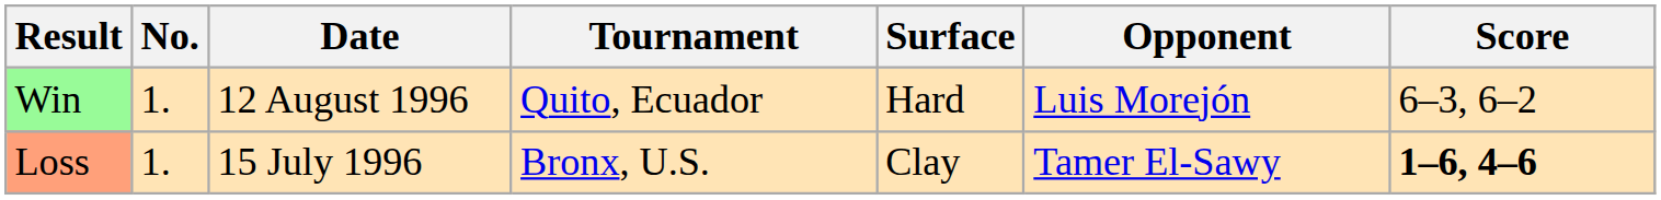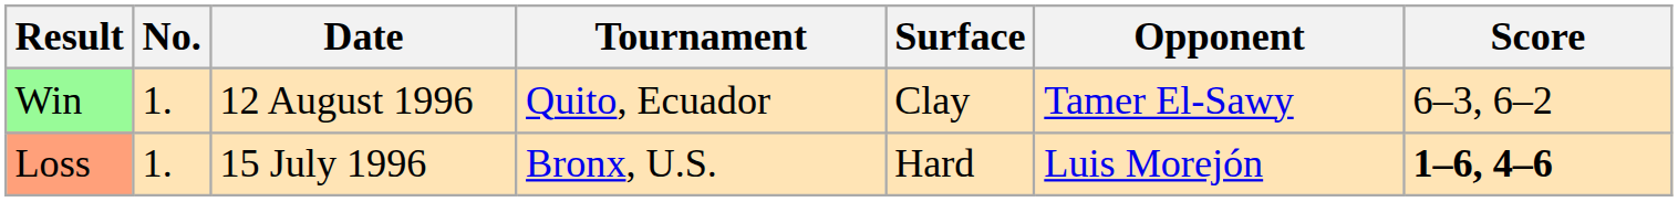 <table class="wikitable">
 <tr>
 <th style="width:40px">Result</th>
 <th style="width:20px" class="unsortable">No.</th>
 <th style="width:115px">Date</th>
 <th style="width:140px">Tournament</th>
 <th style="width:50px">Surface</th>
 <th style="width:140px">Opponent</th>
 <th style="width:100px" class="unsortable">Score</th>
 </tr>
 <tr style="background:moccasin;">
 <td style="background:#98fb98;">Win</td>
 <td>1.</td>
 <td>12 August 1996</td>
 <td><a href='#'>Quito</a>, Ecuador</td>
-<td>Hard</td>
-<td> <a href='#'>Luis Morejón</a></td>
+<td>Clay</td>
+<td> <a href='#'>Tamer El-Sawy</a></td>
 <td>6–3, 6–2</td>
 </tr>
 <tr style="background:moccasin;">
 <td style="background:#ffa07a;">Loss</td>
 <td>1.</td>
 <td>15 July 1996</td>
 <td><a href='#'>Bronx</a>, U.S.</td>
-<td>Clay</td>
-<td> <a href='#'>Tamer El-Sawy</a></td>
+<td>Hard</td>
+<td> <a href='#'>Luis Morejón</a></td>
 <td><strong>1–6, 4–6</strong></td>
 </tr>
 </table>
